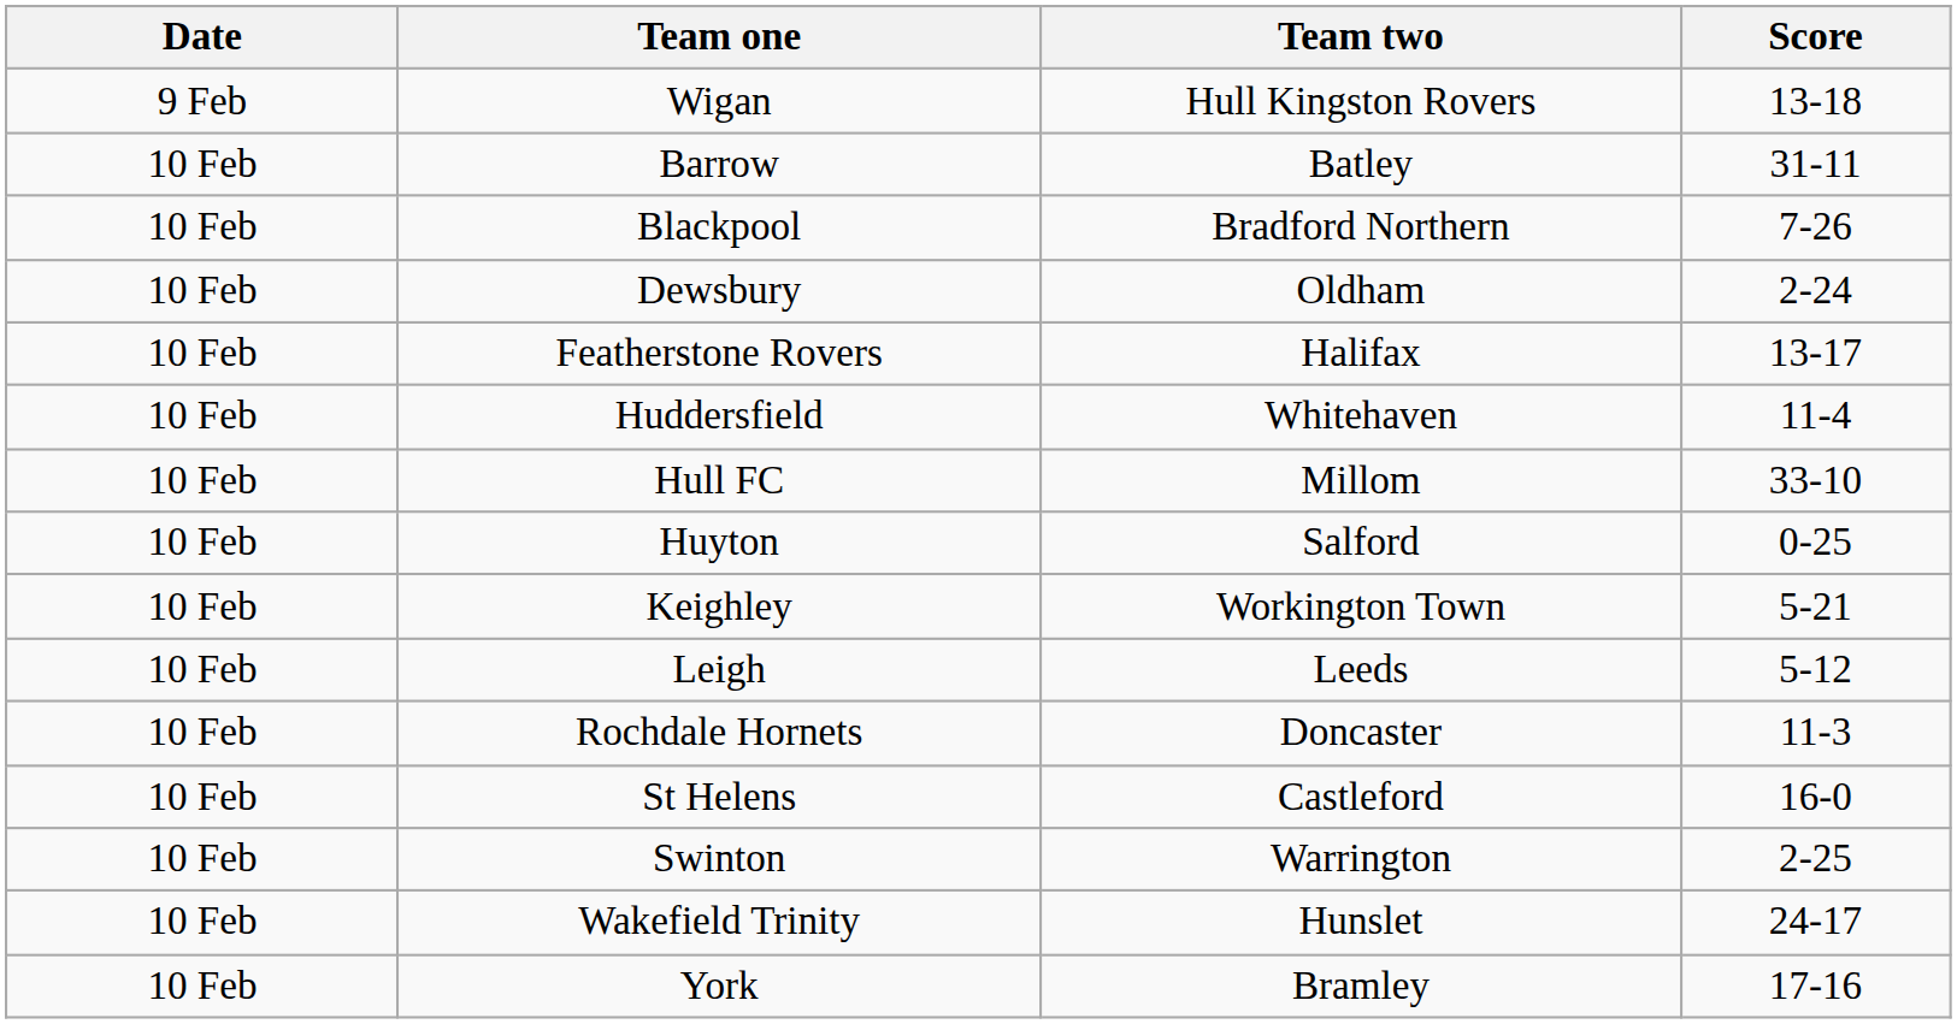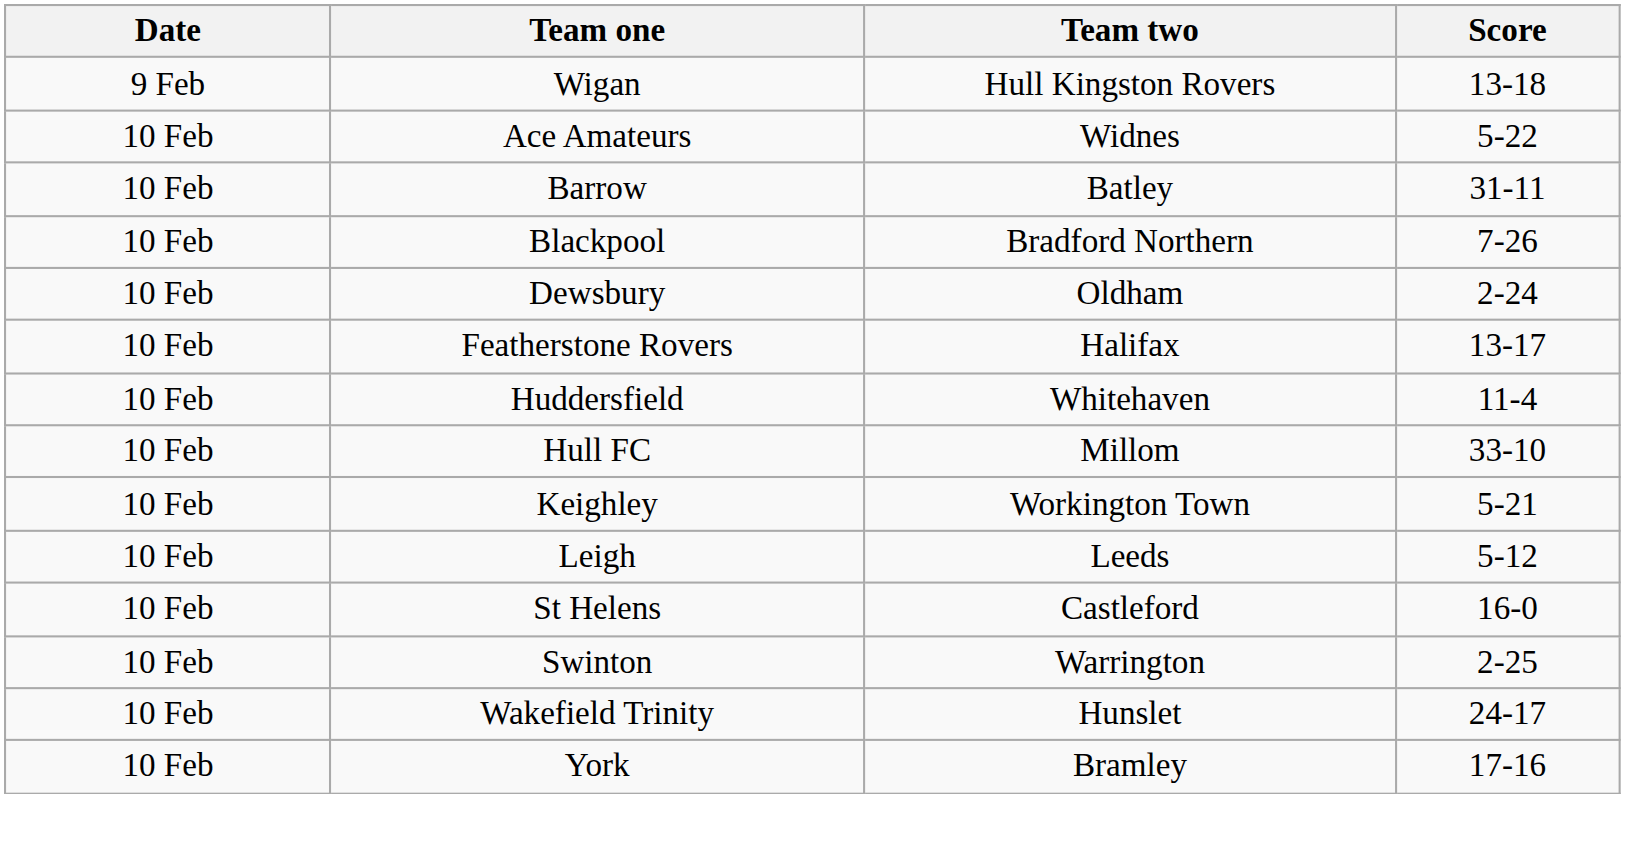 <table class="wikitable" style="text-align: center">
 <tr>
 <th width=150>Date</th>
 <th width=250>Team one</th>
 <th width=250>Team two</th>
 <th width=100>Score</th>
 </tr>
 <tr>
 <td>9 Feb</td>
 <td>Wigan</td>
 <td>Hull Kingston Rovers</td>
 <td>13-18</td>
+</tr>
+<tr>
+<td>10 Feb</td>
+<td>Ace Amateurs</td>
+<td>Widnes</td>
+<td>5-22</td>
 </tr>
 <tr>
 <td>10 Feb</td>
 <td>Barrow</td>
 <td>Batley</td>
 <td>31-11</td>
 </tr>
 <tr>
 <td>10 Feb</td>
 <td>Blackpool</td>
 <td>Bradford Northern</td>
 <td>7-26</td>
 </tr>
 <tr>
 <td>10 Feb</td>
 <td>Dewsbury</td>
 <td>Oldham</td>
 <td>2-24</td>
 </tr>
 <tr>
 <td>10 Feb</td>
 <td>Featherstone Rovers</td>
 <td>Halifax</td>
 <td>13-17</td>
 </tr>
 <tr>
 <td>10 Feb</td>
 <td>Huddersfield</td>
 <td>Whitehaven</td>
 <td>11-4</td>
 </tr>
 <tr>
 <td>10 Feb</td>
 <td>Hull FC</td>
 <td>Millom</td>
 <td>33-10</td>
 </tr>
 <tr>
 <td>10 Feb</td>
-<td>Huyton</td>
-<td>Salford</td>
-<td>0-25</td>
-</tr>
-<tr>
-<td>10 Feb</td>
 <td>Keighley</td>
 <td>Workington Town</td>
 <td>5-21</td>
 </tr>
 <tr>
 <td>10 Feb</td>
 <td>Leigh</td>
 <td>Leeds</td>
 <td>5-12</td>
-</tr>
-<tr>
-<td>10 Feb</td>
-<td>Rochdale Hornets</td>
-<td>Doncaster</td>
-<td>11-3</td>
 </tr>
 <tr>
 <td>10 Feb</td>
 <td>St Helens</td>
 <td>Castleford</td>
 <td>16-0</td>
 </tr>
 <tr>
 <td>10 Feb</td>
 <td>Swinton</td>
 <td>Warrington</td>
 <td>2-25</td>
 </tr>
 <tr>
 <td>10 Feb</td>
 <td>Wakefield Trinity</td>
 <td>Hunslet</td>
 <td>24-17</td>
 </tr>
 <tr>
 <td>10 Feb</td>
 <td>York</td>
 <td>Bramley</td>
 <td>17-16</td>
 </tr>
 </table>
